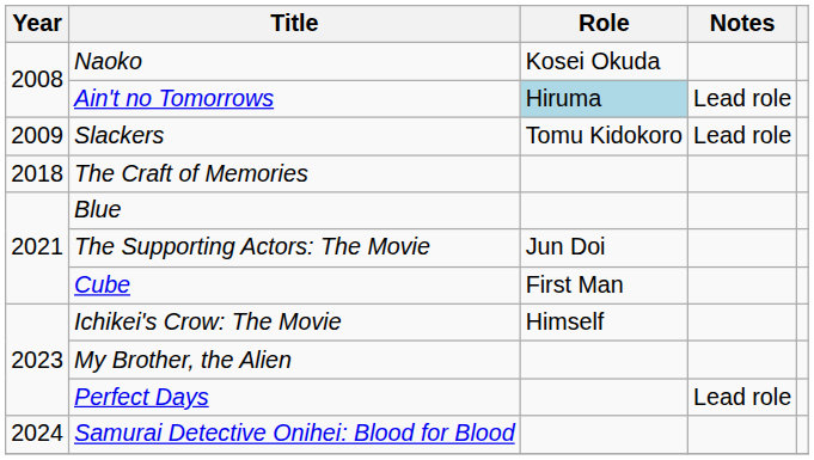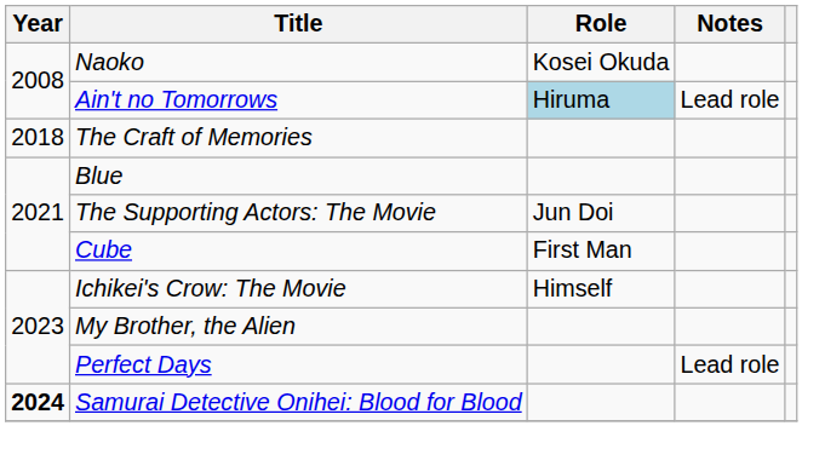 <table class="wikitable">
 <tr>
 <th>Year</th>
 <th>Title</th>
 <th>Role</th>
 <th>Notes</th>
 <th></th>
 </tr>
 <tr>
 <td rowspan=2>2008</td>
 <td><em>Naoko</em></td>
 <td>Kosei Okuda</td>
 <td></td>
 <td></td>
 </tr>
 <tr>
 <td><em><a href='#'>Ain't no Tomorrows</a></em></td>
 <td style="background: lightblue;">Hiruma</td>
-<td>Lead role</td>
-<td></td>
-</tr>
-<tr>
-<td>2009</td>
-<td><em>Slackers</em></td>
-<td>Tomu Kidokoro</td>
 <td>Lead role</td>
 <td></td>
 </tr>
 <tr>
 <td>2018</td>
 <td><em>The Craft of Memories</em></td>
 <td></td>
 <td></td>
 <td></td>
 </tr>
 <tr>
 <td rowspan="3">2021</td>
 <td><em>Blue</em></td>
 <td></td>
 <td></td>
 <td></td>
 </tr>
 <tr>
 <td><em>The Supporting Actors: The Movie</em></td>
 <td>Jun Doi</td>
 <td></td>
 <td></td>
 </tr>
 <tr>
 <td><em><a href='#'>Cube</a></em></td>
 <td>First Man</td>
 <td></td>
 <td></td>
 </tr>
 <tr>
 <td rowspan="3">2023</td>
 <td><em>Ichikei's Crow: The Movie</em></td>
 <td>Himself</td>
 <td></td>
 <td></td>
 </tr>
 <tr>
 <td><em>My Brother, the Alien</em></td>
 <td></td>
 <td></td>
 <td></td>
 </tr>
 <tr>
 <td><em><a href='#'>Perfect Days</a></em></td>
 <td></td>
 <td>Lead role</td>
 <td></td>
 </tr>
 <tr>
-<td>2024</td>
+<td><strong>2024</strong></td>
 <td><em><a href='#'>Samurai Detective Onihei: Blood for Blood</a></em></td>
 <td></td>
 <td></td>
 <td></td>
 </tr>
 <tr>
 </tr>
 </table>
